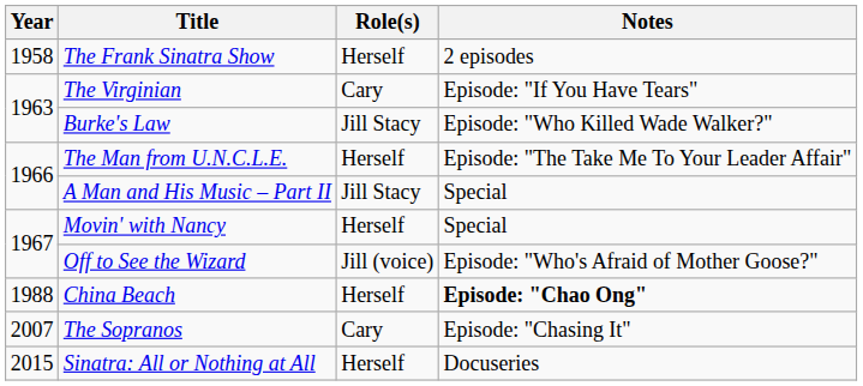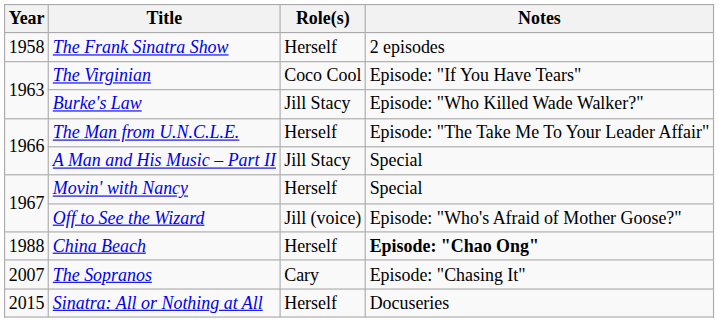 <table class="wikitable plainrowheaders sortable">
 <tr>
 <th scope="col">Year</th>
 <th scope="col">Title</th>
 <th scope="col">Role(s)</th>
 <th scope="col" class="unsortable">Notes</th>
 </tr>
 <tr>
 <td>1958</td>
 <td><em><a href='#'>The Frank Sinatra Show</a></em></td>
 <td>Herself</td>
 <td>2 episodes</td>
 </tr>
 <tr>
 <td rowspan=2>1963</td>
 <td><em><a href='#'>The Virginian</a></em></td>
-<td>Cary</td>
+<td>Coco Cool</td>
 <td>Episode: "If You Have Tears"</td>
 </tr>
 <tr>
 <td><em><a href='#'>Burke's Law</a></em></td>
 <td>Jill Stacy</td>
 <td>Episode: "Who Killed Wade Walker?"</td>
 </tr>
 <tr>
 <td rowspan=2>1966</td>
 <td><em><a href='#'>The Man from U.N.C.L.E.</a></em></td>
 <td>Herself</td>
 <td>Episode: "The Take Me To Your Leader Affair"</td>
 </tr>
 <tr>
 <td><em><a href='#'>A Man and His Music – Part II</a></em></td>
 <td>Jill Stacy</td>
 <td>Special</td>
 </tr>
 <tr>
 <td rowspan=2>1967</td>
 <td><em><a href='#'>Movin' with Nancy</a></em></td>
 <td>Herself</td>
 <td>Special</td>
 </tr>
 <tr>
 <td><em><a href='#'>Off to See the Wizard</a></em></td>
 <td>Jill (voice)</td>
 <td>Episode: "Who's Afraid of Mother Goose?"</td>
 </tr>
 <tr>
 <td>1988</td>
 <td><em><a href='#'>China Beach</a></em></td>
 <td>Herself</td>
 <td><strong>Episode: "Chao Ong"</strong></td>
 </tr>
 <tr>
 <td>2007</td>
 <td><em><a href='#'>The Sopranos</a></em></td>
 <td>Cary</td>
 <td>Episode: "Chasing It"</td>
 </tr>
 <tr>
 <td>2015</td>
 <td><em><a href='#'>Sinatra: All or Nothing at All</a></em></td>
 <td>Herself</td>
 <td>Docuseries</td>
 </tr>
 </table>
